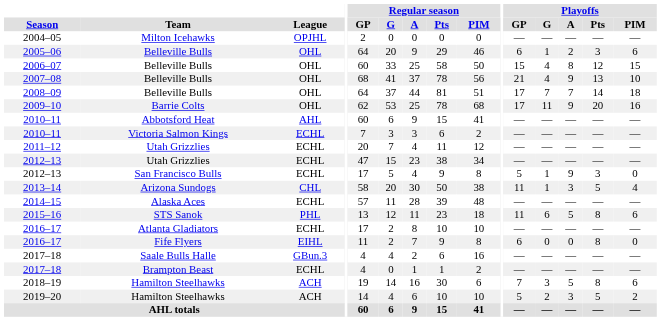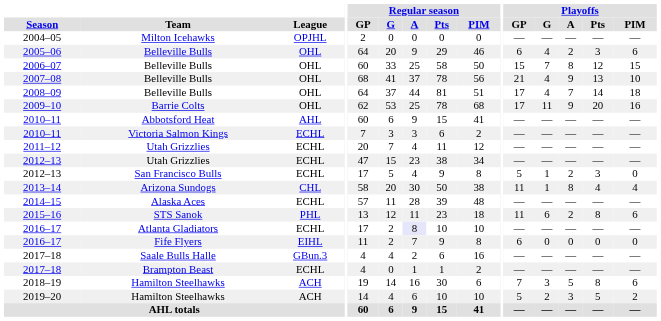 <table border="0" cellpadding="1" cellspacing="0" style="text-align:center; width:60em">
 <tr bgcolor="#e0e0e0">
 <th colspan="3"  bgcolor="#ffffff"></th>
 <th rowspan="99" bgcolor="#ffffff"></th>
 <th colspan="5"><a href='#'>Regular season</a></th>
 <th rowspan="99" bgcolor="#ffffff"></th>
 <th colspan="5"><a href='#'>Playoffs</a></th>
 </tr>
 <tr bgcolor="#e0e0e0">
 <th><a href='#'>Season</a></th>
 <th>Team</th>
 <th>League</th>
 <th>GP</th>
 <th><a href='#'>G</a></th>
 <th><a href='#'>A</a></th>
 <th><a href='#'>Pts</a></th>
 <th><a href='#'>PIM</a></th>
 <th>GP</th>
 <th>G</th>
 <th>A</th>
 <th>Pts</th>
 <th>PIM</th>
 </tr>
 <tr ALIGN="center">
 <td>2004–05</td>
 <td><a href='#'>Milton Icehawks</a></td>
 <td><a href='#'>OPJHL</a></td>
 <td>2</td>
 <td>0</td>
 <td>0</td>
 <td>0</td>
 <td>0</td>
 <td>—</td>
 <td>—</td>
 <td>—</td>
 <td>—</td>
 <td>—</td>
 </tr>
 <tr ALIGN="center" bgcolor="#f0f0f0">
 <td><a href='#'>2005–06</a></td>
 <td><a href='#'>Belleville Bulls</a></td>
 <td><a href='#'>OHL</a></td>
 <td>64</td>
 <td>20</td>
 <td>9</td>
 <td>29</td>
 <td>46</td>
 <td>6</td>
-<td>1</td>
+<td>4</td>
 <td>2</td>
 <td>3</td>
 <td>6</td>
 </tr>
 <tr ALIGN="center">
 <td><a href='#'>2006–07</a></td>
 <td>Belleville Bulls</td>
 <td>OHL</td>
 <td>60</td>
 <td>33</td>
 <td>25</td>
 <td>58</td>
 <td>50</td>
 <td>15</td>
-<td>4</td>
+<td>7</td>
 <td>8</td>
 <td>12</td>
 <td>15</td>
 </tr>
 <tr ALIGN="center" bgcolor="#f0f0f0">
 <td><a href='#'>2007–08</a></td>
 <td>Belleville Bulls</td>
 <td>OHL</td>
 <td>68</td>
 <td>41</td>
 <td>37</td>
 <td>78</td>
 <td>56</td>
 <td>21</td>
 <td>4</td>
 <td>9</td>
 <td>13</td>
 <td>10</td>
 </tr>
 <tr ALIGN="center">
 <td><a href='#'>2008–09</a></td>
 <td>Belleville Bulls</td>
 <td>OHL</td>
 <td>64</td>
 <td>37</td>
 <td>44</td>
 <td>81</td>
 <td>51</td>
 <td>17</td>
-<td>7</td>
+<td>4</td>
 <td>7</td>
 <td>14</td>
 <td>18</td>
 </tr>
 <tr ALIGN="center" bgcolor="#f0f0f0">
 <td><a href='#'>2009–10</a></td>
 <td><a href='#'>Barrie Colts</a></td>
 <td>OHL</td>
 <td>62</td>
 <td>53</td>
 <td>25</td>
 <td>78</td>
 <td>68</td>
 <td>17</td>
 <td>11</td>
 <td>9</td>
 <td>20</td>
 <td>16</td>
 </tr>
 <tr ALIGN="center">
 <td><a href='#'>2010–11</a></td>
 <td><a href='#'>Abbotsford Heat</a></td>
 <td><a href='#'>AHL</a></td>
 <td>60</td>
 <td>6</td>
 <td>9</td>
 <td>15</td>
 <td>41</td>
 <td>—</td>
 <td>—</td>
 <td>—</td>
 <td>—</td>
 <td>—</td>
 </tr>
 <tr ALIGN="center" bgcolor="#f0f0f0">
 <td><a href='#'>2010–11</a></td>
 <td><a href='#'>Victoria Salmon Kings</a></td>
 <td><a href='#'>ECHL</a></td>
 <td>7</td>
 <td>3</td>
 <td>3</td>
 <td>6</td>
 <td>2</td>
 <td>—</td>
 <td>—</td>
 <td>—</td>
 <td>—</td>
 <td>—</td>
 </tr>
 <tr ALIGN="center">
 <td><a href='#'>2011–12</a></td>
 <td><a href='#'>Utah Grizzlies</a></td>
 <td>ECHL</td>
 <td>20</td>
 <td>7</td>
 <td>4</td>
 <td>11</td>
 <td>12</td>
 <td>—</td>
 <td>—</td>
 <td>—</td>
 <td>—</td>
 <td>—</td>
 </tr>
 <tr ALIGN="center" bgcolor="#f0f0f0">
 <td><a href='#'>2012–13</a></td>
 <td>Utah Grizzlies</td>
 <td>ECHL</td>
 <td>47</td>
 <td>15</td>
 <td>23</td>
 <td>38</td>
 <td>34</td>
 <td>—</td>
 <td>—</td>
 <td>—</td>
 <td>—</td>
 <td>—</td>
 </tr>
 <tr ALIGN="center">
 <td>2012–13</td>
 <td><a href='#'>San Francisco Bulls</a></td>
 <td>ECHL</td>
 <td>17</td>
 <td>5</td>
 <td>4</td>
 <td>9</td>
 <td>8</td>
 <td>5</td>
 <td>1</td>
-<td>9</td>
+<td>2</td>
 <td>3</td>
 <td>0</td>
 </tr>
 <tr ALIGN="center" bgcolor="#f0f0f0">
 <td><a href='#'>2013–14</a></td>
 <td><a href='#'>Arizona Sundogs</a></td>
 <td><a href='#'>CHL</a></td>
 <td>58</td>
 <td>20</td>
 <td>30</td>
 <td>50</td>
 <td>38</td>
 <td>11</td>
 <td>1</td>
-<td>3</td>
-<td>5</td>
+<td>8</td>
+<td>4</td>
 <td>4</td>
 </tr>
 <tr ALIGN="center">
 <td><a href='#'>2014–15</a></td>
 <td><a href='#'>Alaska Aces</a></td>
 <td>ECHL</td>
 <td>57</td>
 <td>11</td>
 <td>28</td>
 <td>39</td>
 <td>48</td>
 <td>—</td>
 <td>—</td>
 <td>—</td>
 <td>—</td>
 <td>—</td>
 </tr>
 <tr ALIGN="center" bgcolor="#f0f0f0">
 <td><a href='#'>2015–16</a></td>
 <td><a href='#'>STS Sanok</a></td>
 <td><a href='#'>PHL</a></td>
 <td>13</td>
 <td>12</td>
 <td>11</td>
 <td>23</td>
 <td>18</td>
 <td>11</td>
 <td>6</td>
-<td>5</td>
+<td>2</td>
 <td>8</td>
 <td>6</td>
 </tr>
 <tr ALIGN="center">
 <td><a href='#'>2016–17</a></td>
 <td><a href='#'>Atlanta Gladiators</a></td>
 <td>ECHL</td>
 <td>17</td>
 <td>2</td>
-<td>8</td>
+<td style="background: lavender;">8</td>
 <td>10</td>
 <td>10</td>
 <td>—</td>
 <td>—</td>
 <td>—</td>
 <td>—</td>
 <td>—</td>
 </tr>
 <tr ALIGN="center" bgcolor="#f0f0f0">
 <td><a href='#'>2016–17</a></td>
 <td><a href='#'>Fife Flyers</a></td>
 <td><a href='#'>EIHL</a></td>
 <td>11</td>
 <td>2</td>
 <td>7</td>
 <td>9</td>
 <td>8</td>
 <td>6</td>
 <td>0</td>
 <td>0</td>
-<td>8</td>
+<td>0</td>
 <td>0</td>
 </tr>
 <tr ALIGN="center">
 <td>2017–18</td>
 <td><a href='#'>Saale Bulls Halle</a></td>
 <td><a href='#'>GBun.3</a></td>
 <td>4</td>
 <td>4</td>
 <td>2</td>
 <td>6</td>
 <td>16</td>
 <td>—</td>
 <td>—</td>
 <td>—</td>
 <td>—</td>
 <td>—</td>
 </tr>
 <tr ALIGN="center" bgcolor="#f0f0f0">
 <td><a href='#'>2017–18</a></td>
 <td><a href='#'>Brampton Beast</a></td>
 <td>ECHL</td>
 <td>4</td>
 <td>0</td>
 <td>1</td>
 <td>1</td>
 <td>2</td>
 <td>—</td>
 <td>—</td>
 <td>—</td>
 <td>—</td>
 <td>—</td>
 </tr>
 <tr ALIGN="center">
 <td>2018–19</td>
 <td><a href='#'>Hamilton Steelhawks</a></td>
 <td><a href='#'>ACH</a></td>
 <td>19</td>
 <td>14</td>
 <td>16</td>
 <td>30</td>
 <td>6</td>
 <td>7</td>
 <td>3</td>
 <td>5</td>
 <td>8</td>
 <td>6</td>
 </tr>
 <tr ALIGN="center"  bgcolor="#f0f0f0">
 <td>2019–20</td>
 <td>Hamilton Steelhawks</td>
 <td>ACH</td>
 <td>14</td>
 <td>4</td>
 <td>6</td>
 <td>10</td>
 <td>10</td>
 <td>5</td>
 <td>2</td>
 <td>3</td>
 <td>5</td>
 <td>2</td>
 </tr>
 <tr bgcolor="#e0e0e0">
 <th colspan="3">AHL totals</th>
 <th>60</th>
 <th>6</th>
 <th>9</th>
 <th>15</th>
 <th>41</th>
 <th>—</th>
 <th>—</th>
 <th>—</th>
 <th>—</th>
 <th>—</th>
 </tr>
 </table>
